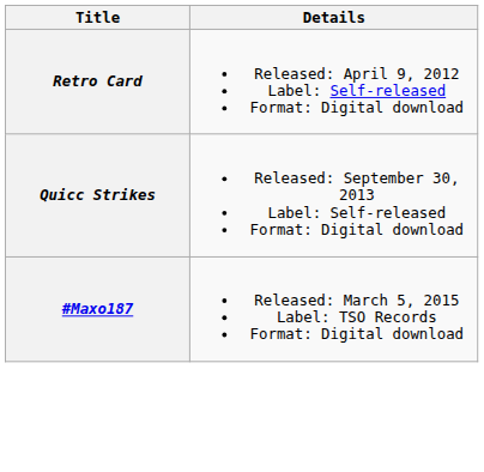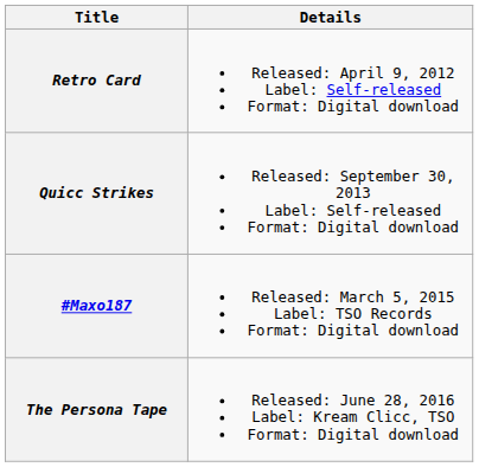 <table class="wikitable plainrowheaders" style="text-align:center;">
 <tr>
 <th scope="col" style="width:12em;">Title</th>
 <th scope="col" style="width:19em;">Details</th>
 </tr>
 <tr>
 <th scope="row"><em>Retro Card</em></th>
 <td><br><ul><li>Released: April 9, 2012</li><li>Label: <a href='#'>Self-released</a></li><li>Format: Digital download</li></ul></td>
 </tr>
 <tr>
 <th scope="row"><em>Quicc Strikes</em></th>
 <td><br><ul><li>Released: September 30, 2013</li><li>Label: Self-released</li><li>Format: Digital download</li></ul></td>
 </tr>
 <tr>
 <th scope="row"><em><a href='#'>#Maxo187</a></em></th>
 <td><br><ul><li>Released: March 5, 2015</li><li>Label: TSO Records</li><li>Format: Digital download</li></ul></td>
 </tr>
+<tr>
+<th scope="row"><em>The Persona Tape</em></th>
+<td><br><ul><li>Released: June 28, 2016</li><li>Label: Kream Clicc, TSO</li><li>Format: Digital download</li></ul></td>
+</tr>
 </table>
